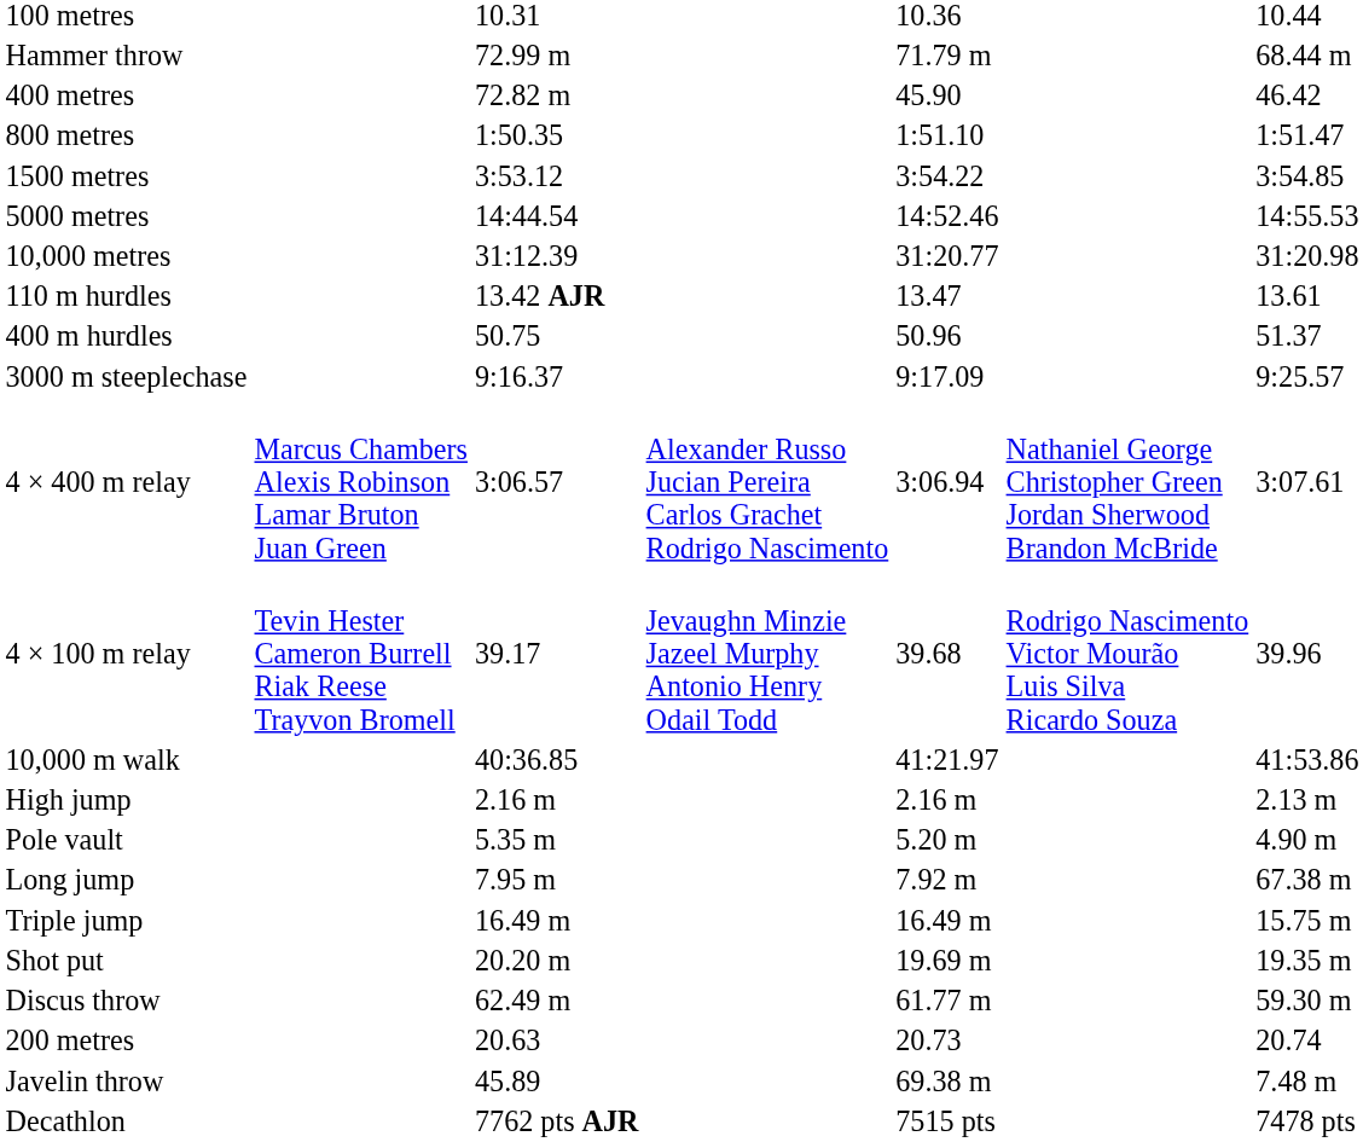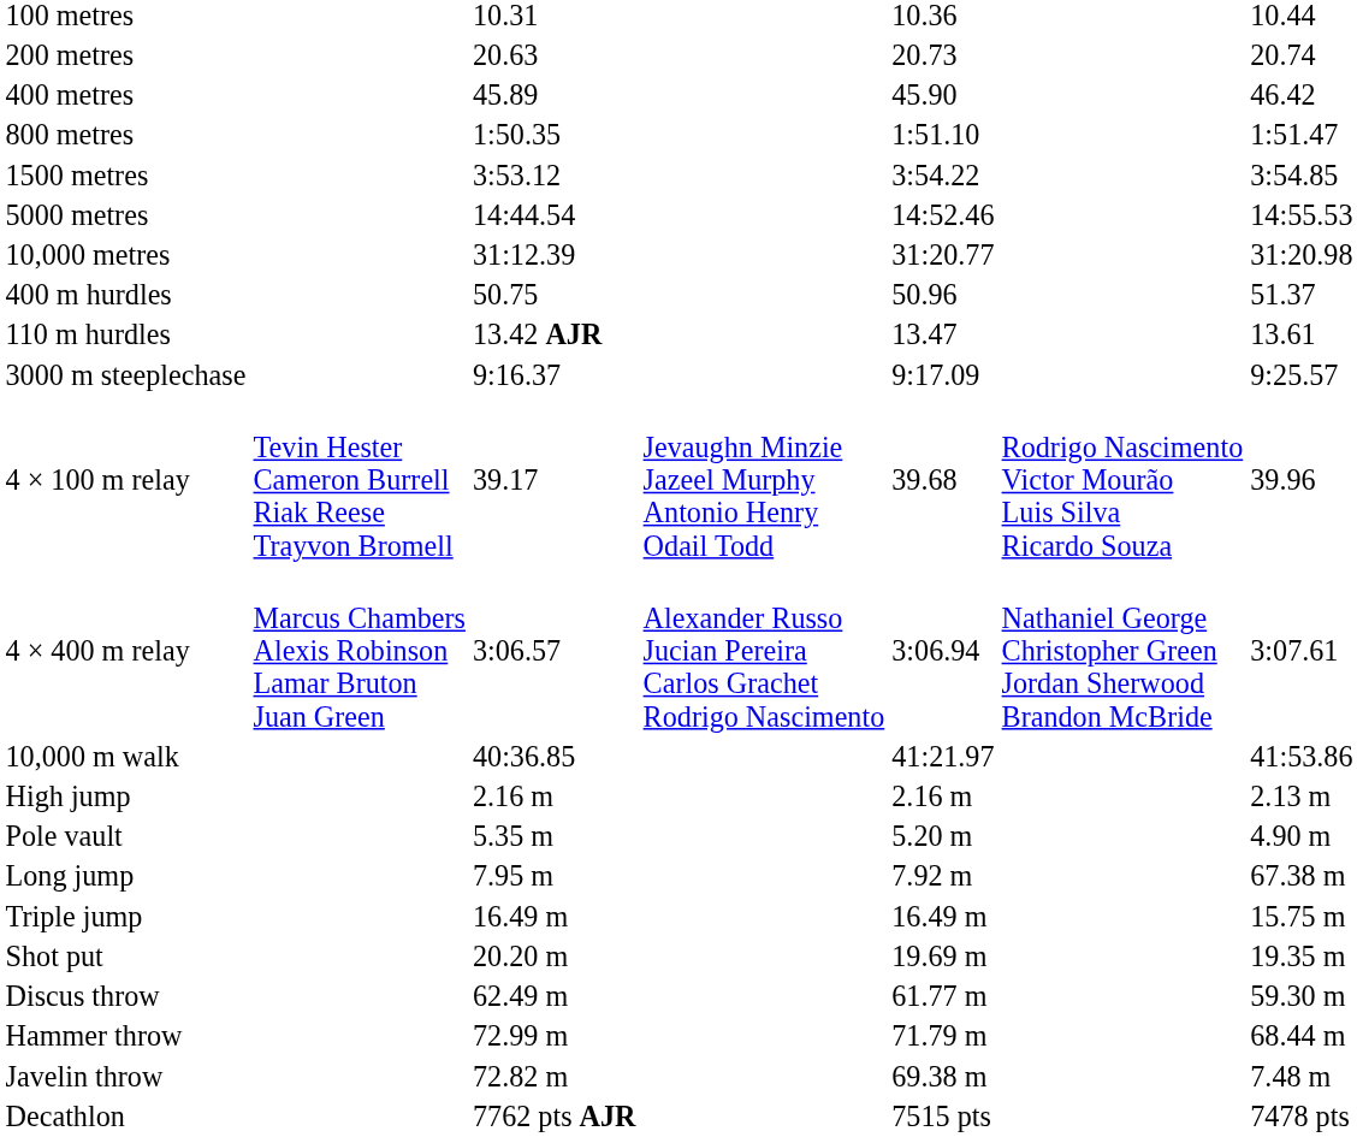 <table>
 <tr>
 <td>100 metres</td>
 <td></td>
 <td>10.31</td>
 <td></td>
 <td>10.36</td>
 <td></td>
 <td>10.44</td>
 </tr>
 <tr>
-<td>Hammer throw</td>
+<td>200 metres</td>
 <td></td>
-<td>72.99 m</td>
+<td>20.63</td>
 <td></td>
-<td>71.79 m</td>
+<td>20.73</td>
 <td></td>
-<td>68.44 m</td>
+<td>20.74</td>
 </tr>
 <tr>
 <td>400 metres</td>
 <td></td>
-<td>72.82 m</td>
+<td>45.89</td>
 <td></td>
 <td>45.90</td>
 <td></td>
 <td>46.42</td>
 </tr>
 <tr>
 <td>800 metres</td>
 <td></td>
 <td>1:50.35</td>
 <td></td>
 <td>1:51.10</td>
 <td></td>
 <td>1:51.47</td>
 </tr>
 <tr>
 <td>1500 metres</td>
 <td></td>
 <td>3:53.12</td>
 <td></td>
 <td>3:54.22</td>
 <td></td>
 <td>3:54.85</td>
 </tr>
 <tr>
 <td>5000 metres</td>
 <td></td>
 <td>14:44.54</td>
 <td></td>
 <td>14:52.46</td>
 <td></td>
 <td>14:55.53</td>
 </tr>
 <tr>
 <td>10,000 metres</td>
 <td></td>
 <td>31:12.39</td>
 <td></td>
 <td>31:20.77</td>
 <td></td>
 <td>31:20.98</td>
 </tr>
 <tr>
+<td>400 m hurdles</td>
+<td></td>
+<td>50.75</td>
+<td></td>
+<td>50.96</td>
+<td></td>
+<td>51.37</td>
+</tr>
+<tr>
 <td>110 m hurdles</td>
 <td></td>
 <td>13.42 <strong>AJR</strong></td>
 <td></td>
 <td>13.47</td>
 <td></td>
 <td>13.61</td>
-</tr>
-<tr>
-<td>400 m hurdles</td>
-<td></td>
-<td>50.75</td>
-<td></td>
-<td>50.96</td>
-<td></td>
-<td>51.37</td>
 </tr>
 <tr>
 <td>3000 m steeplechase</td>
 <td></td>
 <td>9:16.37</td>
 <td></td>
 <td>9:17.09</td>
 <td></td>
 <td>9:25.57</td>
 </tr>
 <tr>
+<td>4 × 100 m relay</td>
+<td><br><a href='#'>Tevin Hester</a><br><a href='#'>Cameron Burrell</a><br><a href='#'>Riak Reese</a><br><a href='#'>Trayvon Bromell</a></td>
+<td>39.17</td>
+<td><br><a href='#'>Jevaughn Minzie</a><br><a href='#'>Jazeel Murphy</a><br><a href='#'>Antonio Henry</a><br><a href='#'>Odail Todd</a></td>
+<td>39.68</td>
+<td><br><a href='#'>Rodrigo Nascimento</a><br><a href='#'>Victor Mourão</a><br><a href='#'>Luis Silva</a><br><a href='#'>Ricardo Souza</a></td>
+<td>39.96</td>
+</tr>
+<tr>
 <td>4 × 400 m relay</td>
 <td><br><a href='#'>Marcus Chambers</a><br><a href='#'>Alexis Robinson</a><br><a href='#'>Lamar Bruton</a><br><a href='#'>Juan Green</a></td>
 <td>3:06.57</td>
 <td><br><a href='#'>Alexander Russo</a><br><a href='#'>Jucian Pereira</a><br><a href='#'>Carlos Grachet</a><br><a href='#'>Rodrigo Nascimento</a></td>
 <td>3:06.94</td>
 <td><br><a href='#'>Nathaniel George</a><br><a href='#'>Christopher Green</a><br><a href='#'>Jordan Sherwood</a><br><a href='#'>Brandon McBride</a></td>
 <td>3:07.61</td>
-</tr>
-<tr>
-<td>4 × 100 m relay</td>
-<td><br><a href='#'>Tevin Hester</a><br><a href='#'>Cameron Burrell</a><br><a href='#'>Riak Reese</a><br><a href='#'>Trayvon Bromell</a></td>
-<td>39.17</td>
-<td><br><a href='#'>Jevaughn Minzie</a><br><a href='#'>Jazeel Murphy</a><br><a href='#'>Antonio Henry</a><br><a href='#'>Odail Todd</a></td>
-<td>39.68</td>
-<td><br><a href='#'>Rodrigo Nascimento</a><br><a href='#'>Victor Mourão</a><br><a href='#'>Luis Silva</a><br><a href='#'>Ricardo Souza</a></td>
-<td>39.96</td>
 </tr>
 <tr>
 <td>10,000 m walk</td>
 <td></td>
 <td>40:36.85</td>
 <td></td>
 <td>41:21.97</td>
 <td></td>
 <td>41:53.86</td>
 </tr>
 <tr>
 <td>High jump</td>
 <td></td>
 <td>2.16 m</td>
 <td></td>
 <td>2.16 m</td>
 <td></td>
 <td>2.13 m</td>
 </tr>
 <tr>
 <td>Pole vault</td>
 <td></td>
 <td>5.35 m</td>
 <td></td>
 <td>5.20 m</td>
 <td></td>
 <td>4.90 m</td>
 </tr>
 <tr>
 <td>Long jump</td>
 <td></td>
 <td>7.95 m</td>
 <td></td>
 <td>7.92 m</td>
 <td></td>
 <td>67.38 m</td>
 </tr>
 <tr>
 <td>Triple jump</td>
 <td></td>
 <td>16.49 m</td>
 <td></td>
 <td>16.49 m</td>
 <td></td>
 <td>15.75 m</td>
 </tr>
 <tr>
 <td>Shot put</td>
 <td></td>
 <td>20.20 m</td>
 <td></td>
 <td>19.69 m</td>
 <td></td>
 <td>19.35 m</td>
 </tr>
 <tr>
 <td>Discus throw</td>
 <td></td>
 <td>62.49 m</td>
 <td></td>
 <td>61.77 m</td>
 <td></td>
 <td>59.30 m</td>
 </tr>
 <tr>
-<td>200 metres</td>
+<td>Hammer throw</td>
 <td></td>
-<td>20.63</td>
+<td>72.99 m</td>
 <td></td>
-<td>20.73</td>
+<td>71.79 m</td>
 <td></td>
-<td>20.74</td>
+<td>68.44 m</td>
 </tr>
 <tr>
 <td>Javelin throw</td>
 <td></td>
-<td>45.89</td>
+<td>72.82 m</td>
 <td></td>
 <td>69.38 m</td>
 <td></td>
 <td>7.48 m</td>
 </tr>
 <tr>
 <td>Decathlon</td>
 <td></td>
 <td>7762 pts <strong>AJR</strong></td>
 <td></td>
 <td>7515 pts</td>
 <td></td>
 <td>7478 pts</td>
 </tr>
 </table>
